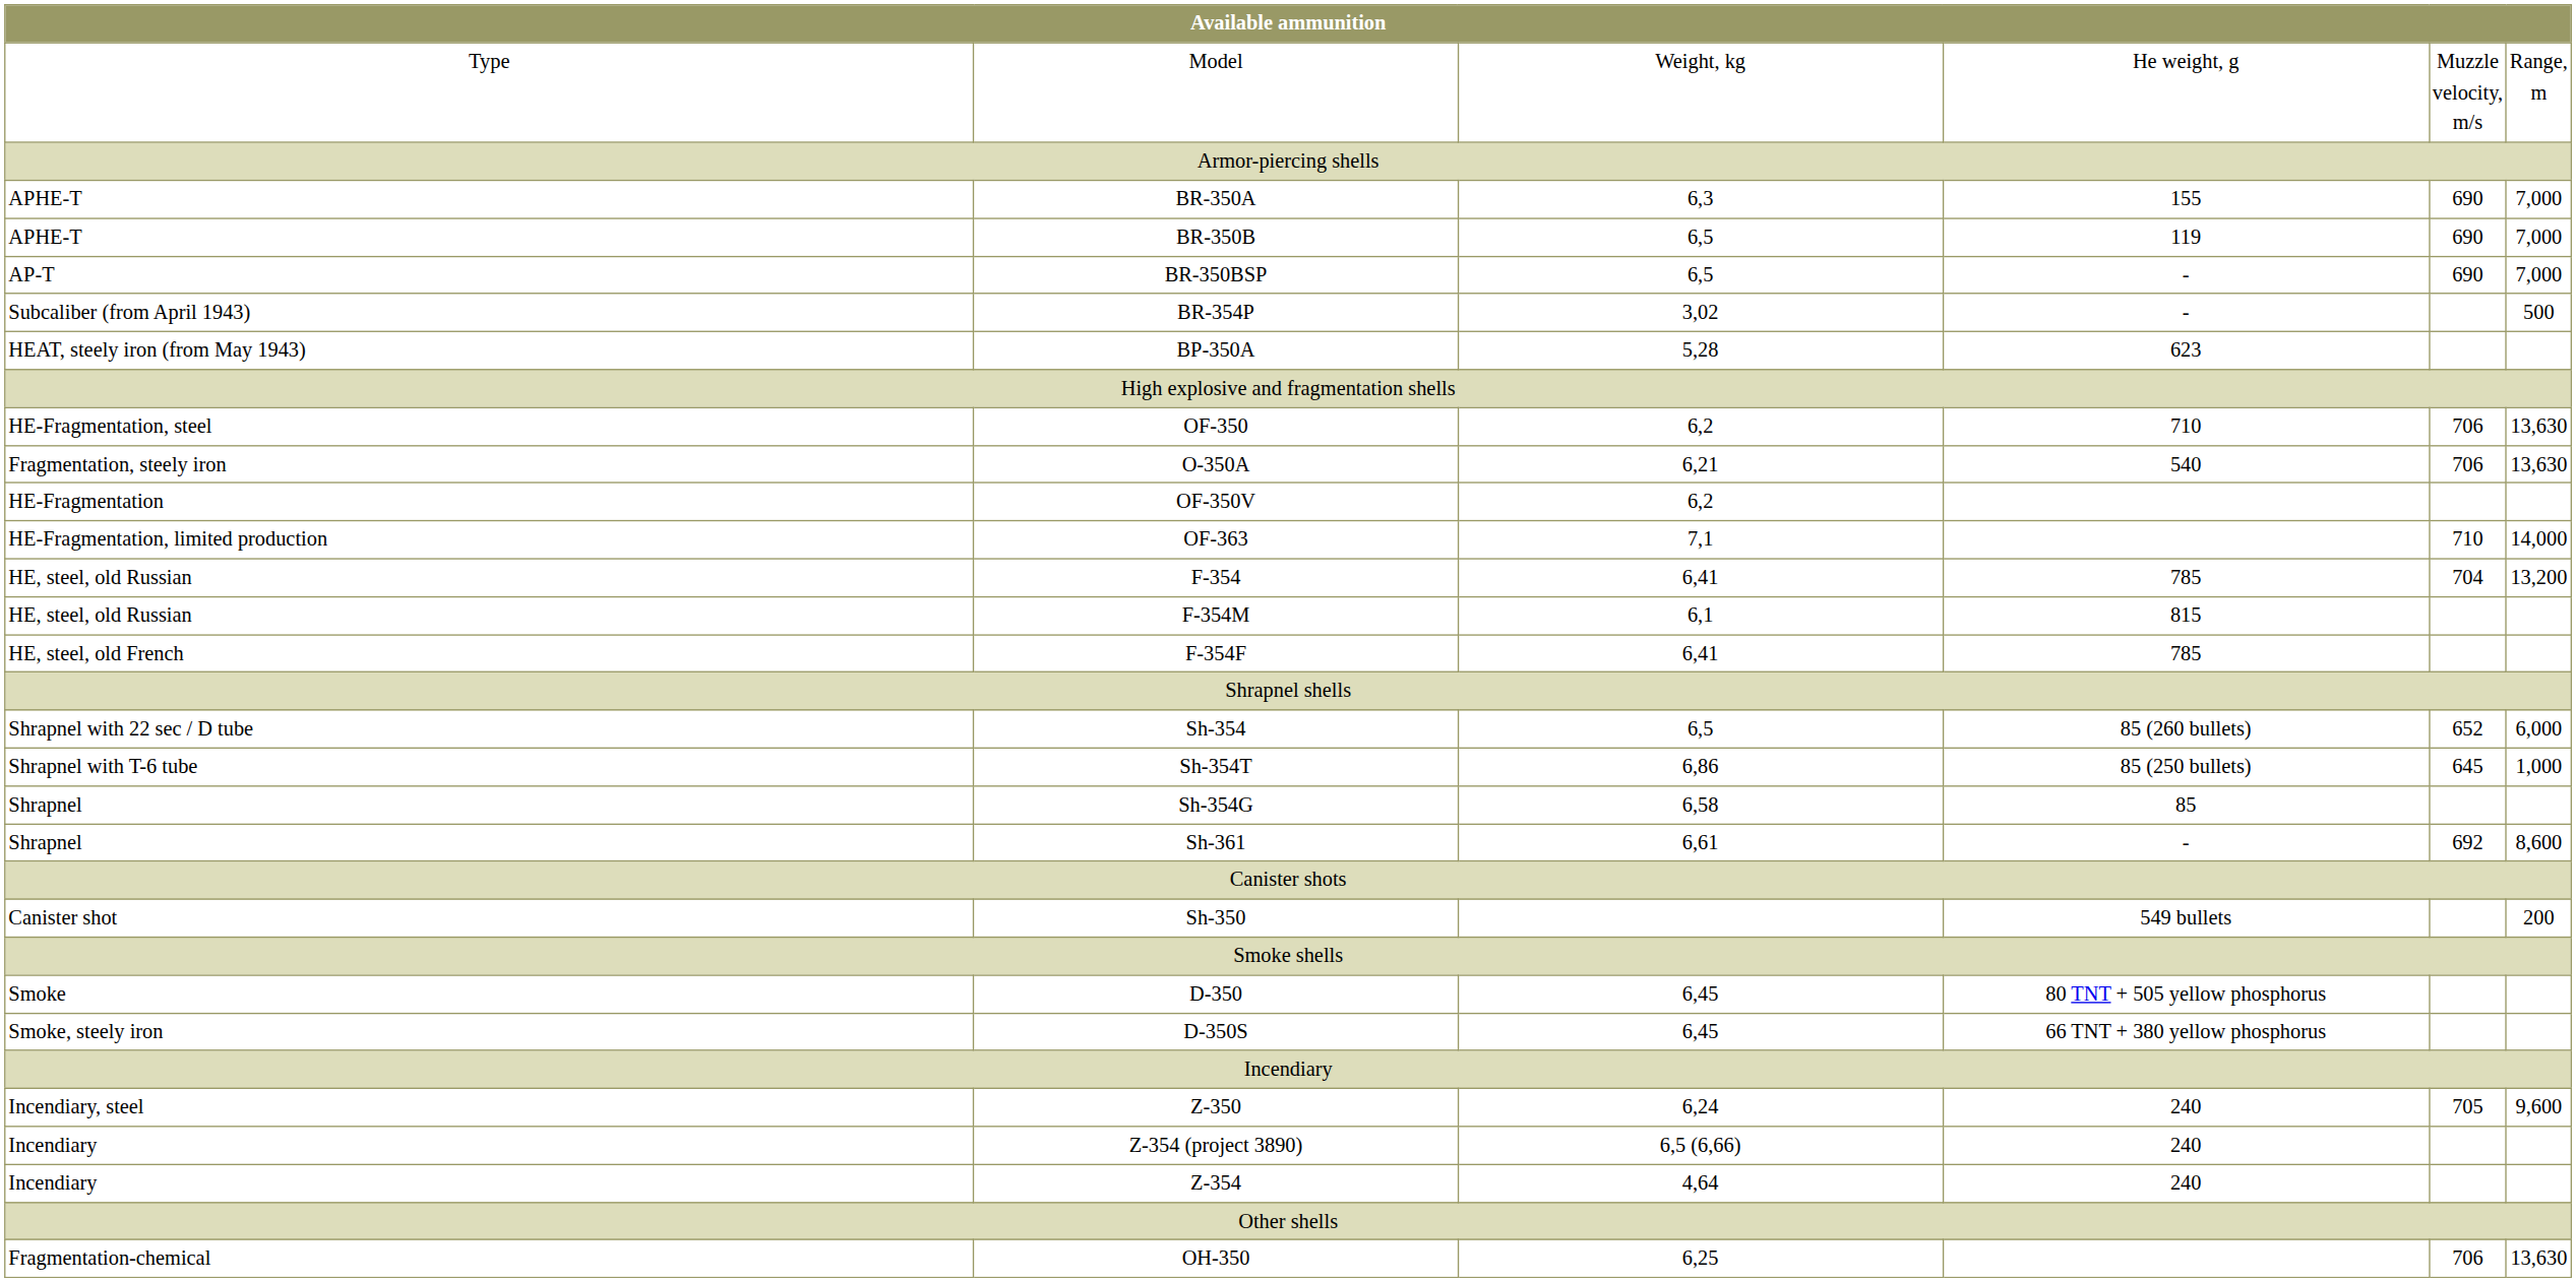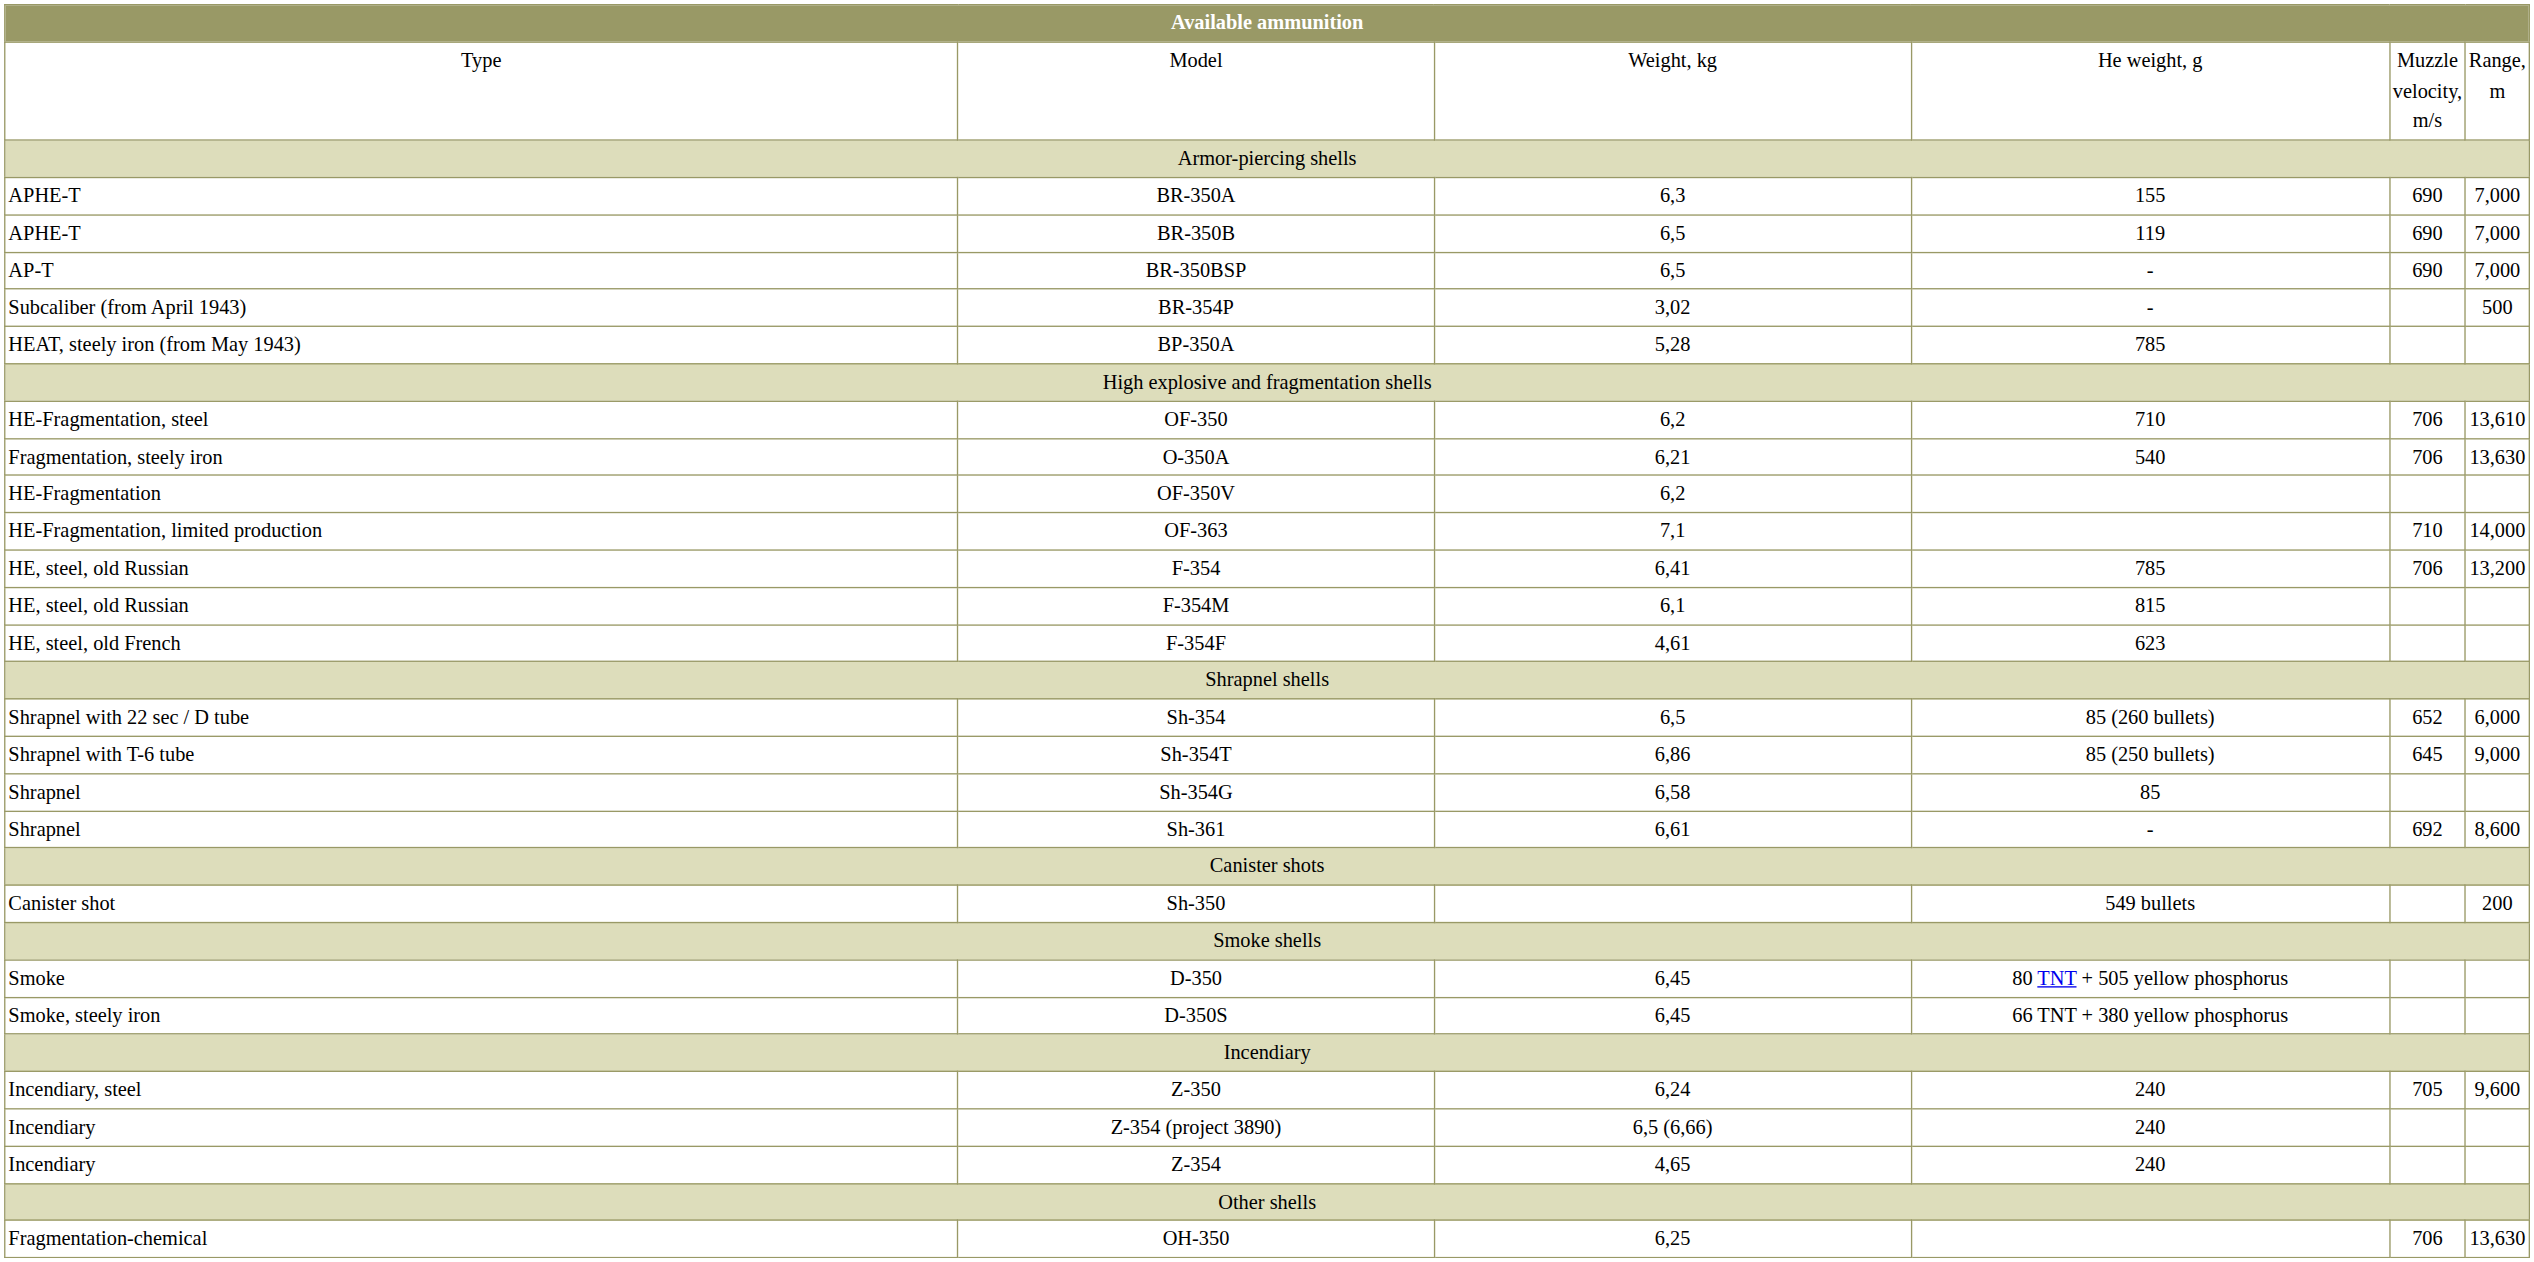 <table border=0 cellspacing=0 cellpadding=2 style="margin:0 0 .5em 1em; width:95%; background:#fff; border-collapse:collapse; border:1px solid #996; line-height:1.5; font-size:95%">
 <tr style="vertical-align:top; text-align:center; border:1px solid #996; background-color:#996; color:#fff">
 <td colspan="6"><strong>Available ammunition</strong></td>
 </tr>
 <tr style="vertical-align:top; text-align:center; border:1px solid #996;">
 <td width="40%"  style="border:1px solid #996">Type</td>
 <td width="20%"  style="border:1px solid #996">Model</td>
 <td width="20%"  style="border:1px solid #996">Weight, kg</td>
 <td width="20%"  style="border:1px solid #996">He weight, g</td>
 <td width="20%"  style="border:1px solid #996">Muzzle velocity, m/s</td>
 <td width="20%"  style="border:1px solid #996">Range, m</td>
 </tr>
 <tr style="vertical-align:top; text-align:center; border:1px solid #996; background-color:#ddb;">
 <td colspan="6">Armor-piercing shells</td>
 </tr>
 <tr style="vertical-align:top; text-align:center;">
 <td style="border:1px solid #996; text-align:left">APHE-T</td>
 <td style="border:1px solid #996">BR-350A</td>
 <td style="border:1px solid #996">6,3</td>
 <td style="border:1px solid #996">155</td>
 <td style="border:1px solid #996">690</td>
 <td style="border:1px solid #996">7,000</td>
 </tr>
 <tr style="vertical-align:top; text-align:center;">
 <td style="border:1px solid #996; text-align:left">APHE-T</td>
 <td style="border:1px solid #996">BR-350B</td>
 <td style="border:1px solid #996">6,5</td>
 <td style="border:1px solid #996">119</td>
 <td style="border:1px solid #996">690</td>
 <td style="border:1px solid #996">7,000</td>
 </tr>
 <tr style="vertical-align:top; text-align:center;">
 <td style="border:1px solid #996; text-align:left">AP-T</td>
 <td style="border:1px solid #996">BR-350BSP</td>
 <td style="border:1px solid #996">6,5</td>
 <td style="border:1px solid #996">-</td>
 <td style="border:1px solid #996">690</td>
 <td style="border:1px solid #996">7,000</td>
 </tr>
 <tr style="vertical-align:top; text-align:center;">
 <td style="border:1px solid #996; text-align:left">Subcaliber (from April 1943)</td>
 <td style="border:1px solid #996">BR-354P</td>
 <td style="border:1px solid #996">3,02</td>
 <td style="border:1px solid #996">-</td>
 <td style="border:1px solid #996"></td>
 <td style="border:1px solid #996">500</td>
 </tr>
 <tr style="vertical-align:top; text-align:center;">
 <td style="border:1px solid #996; text-align:left">HEAT, steely iron (from May 1943)</td>
 <td style="border:1px solid #996">BP-350A</td>
 <td style="border:1px solid #996">5,28</td>
-<td style="border:1px solid #996">623</td>
+<td style="border:1px solid #996">785</td>
 <td style="border:1px solid #996"></td>
 <td style="border:1px solid #996"></td>
 </tr>
 <tr style="vertical-align:top; text-align:center; border:1px solid #996; background-color:#ddb;">
 <td colspan="6">High explosive and fragmentation shells</td>
 </tr>
 <tr style="vertical-align:top; text-align:center;">
 <td style="border:1px solid #996; text-align:left">HE-Fragmentation, steel</td>
 <td style="border:1px solid #996">OF-350</td>
 <td style="border:1px solid #996">6,2</td>
 <td style="border:1px solid #996">710</td>
 <td style="border:1px solid #996">706</td>
-<td style="border:1px solid #996">13,630</td>
+<td style="border:1px solid #996">13,610</td>
 </tr>
 <tr style="vertical-align:top; text-align:center;">
 <td style="border:1px solid #996; text-align:left">Fragmentation, steely iron</td>
 <td style="border:1px solid #996">O-350A</td>
 <td style="border:1px solid #996">6,21</td>
 <td style="border:1px solid #996">540</td>
 <td style="border:1px solid #996">706</td>
 <td style="border:1px solid #996">13,630</td>
 </tr>
 <tr style="vertical-align:top; text-align:center;">
 <td style="border:1px solid #996; text-align:left">HE-Fragmentation</td>
 <td style="border:1px solid #996">OF-350V</td>
 <td style="border:1px solid #996">6,2</td>
 <td style="border:1px solid #996"></td>
 <td style="border:1px solid #996"></td>
 <td style="border:1px solid #996"></td>
 </tr>
 <tr style="vertical-align:top; text-align:center;">
 <td style="border:1px solid #996; text-align:left">HE-Fragmentation, limited production</td>
 <td style="border:1px solid #996">OF-363</td>
 <td style="border:1px solid #996">7,1</td>
 <td style="border:1px solid #996"></td>
 <td style="border:1px solid #996">710</td>
 <td style="border:1px solid #996">14,000</td>
 </tr>
 <tr style="vertical-align:top; text-align:center;">
 <td style="border:1px solid #996; text-align:left">HE, steel, old Russian</td>
 <td style="border:1px solid #996">F-354</td>
 <td style="border:1px solid #996">6,41</td>
 <td style="border:1px solid #996">785</td>
-<td style="border:1px solid #996">704</td>
+<td style="border:1px solid #996">706</td>
 <td style="border:1px solid #996">13,200</td>
 </tr>
 <tr style="vertical-align:top; text-align:center;">
 <td style="border:1px solid #996; text-align:left">HE, steel, old Russian</td>
 <td style="border:1px solid #996">F-354M</td>
 <td style="border:1px solid #996">6,1</td>
 <td style="border:1px solid #996">815</td>
 <td style="border:1px solid #996"></td>
 <td style="border:1px solid #996"></td>
 </tr>
 <tr style="vertical-align:top; text-align:center;">
 <td style="border:1px solid #996; text-align:left">HE, steel, old French</td>
 <td style="border:1px solid #996">F-354F</td>
-<td style="border:1px solid #996">6,41</td>
-<td style="border:1px solid #996">785</td>
+<td style="border:1px solid #996">4,61</td>
+<td style="border:1px solid #996">623</td>
 <td style="border:1px solid #996"></td>
 <td style="border:1px solid #996"></td>
 </tr>
 <tr style="vertical-align:top; text-align:center; border:1px solid #996; background-color:#ddb;">
 <td colspan="6">Shrapnel shells</td>
 </tr>
 <tr style="vertical-align:top; text-align:center;">
 <td style="border:1px solid #996; text-align:left">Shrapnel with 22 sec / D tube</td>
 <td style="border:1px solid #996">Sh-354</td>
 <td style="border:1px solid #996">6,5</td>
 <td style="border:1px solid #996">85 (260 bullets)</td>
 <td style="border:1px solid #996">652</td>
 <td style="border:1px solid #996">6,000</td>
 </tr>
 <tr style="vertical-align:top; text-align:center;">
 <td style="border:1px solid #996; text-align:left">Shrapnel with T-6 tube</td>
 <td style="border:1px solid #996">Sh-354T</td>
 <td style="border:1px solid #996">6,86</td>
 <td style="border:1px solid #996">85 (250 bullets)</td>
 <td style="border:1px solid #996">645</td>
-<td style="border:1px solid #996">1,000</td>
+<td style="border:1px solid #996">9,000</td>
 </tr>
 <tr style="vertical-align:top; text-align:center;">
 <td style="border:1px solid #996; text-align:left">Shrapnel</td>
 <td style="border:1px solid #996">Sh-354G</td>
 <td style="border:1px solid #996">6,58</td>
 <td style="border:1px solid #996">85</td>
 <td style="border:1px solid #996"></td>
 <td style="border:1px solid #996"></td>
 </tr>
 <tr style="vertical-align:top; text-align:center;">
 <td style="border:1px solid #996; text-align:left">Shrapnel</td>
 <td style="border:1px solid #996">Sh-361</td>
 <td style="border:1px solid #996">6,61</td>
 <td style="border:1px solid #996">-</td>
 <td style="border:1px solid #996">692</td>
 <td style="border:1px solid #996">8,600</td>
 </tr>
 <tr style="vertical-align:top; text-align:center; border:1px solid #996; background-color:#ddb;">
 <td colspan="6">Canister shots</td>
 </tr>
 <tr style="vertical-align:top; text-align:center;">
 <td style="border:1px solid #996; text-align:left">Canister shot</td>
 <td style="border:1px solid #996">Sh-350</td>
 <td style="border:1px solid #996"></td>
 <td style="border:1px solid #996">549 bullets</td>
 <td style="border:1px solid #996"></td>
 <td style="border:1px solid #996">200</td>
 </tr>
 <tr style="vertical-align:top; text-align:center; border:1px solid #996; background-color:#ddb;">
 <td colspan="6">Smoke shells</td>
 </tr>
 <tr style="vertical-align:top; text-align:center;">
 <td style="border:1px solid #996; text-align:left">Smoke</td>
 <td style="border:1px solid #996">D-350</td>
 <td style="border:1px solid #996">6,45</td>
 <td style="border:1px solid #996">80 <a href='#'>TNT</a> + 505 yellow phosphorus</td>
 <td style="border:1px solid #996"></td>
 <td style="border:1px solid #996"></td>
 </tr>
 <tr style="vertical-align:top; text-align:center;">
 <td style="border:1px solid #996; text-align:left">Smoke, steely iron</td>
 <td style="border:1px solid #996">D-350S</td>
 <td style="border:1px solid #996">6,45</td>
 <td style="border:1px solid #996">66 TNT + 380 yellow phosphorus</td>
 <td style="border:1px solid #996"></td>
 <td style="border:1px solid #996"></td>
 </tr>
 <tr style="vertical-align:top; text-align:center; border:1px solid #996; background-color:#ddb;">
 <td colspan="6">Incendiary</td>
 </tr>
 <tr style="vertical-align:top; text-align:center;">
 <td style="border:1px solid #996; text-align:left">Incendiary, steel</td>
 <td style="border:1px solid #996">Z-350</td>
 <td style="border:1px solid #996">6,24</td>
 <td style="border:1px solid #996">240</td>
 <td style="border:1px solid #996">705</td>
 <td style="border:1px solid #996">9,600</td>
 </tr>
 <tr style="vertical-align:top; text-align:center;">
 <td style="border:1px solid #996; text-align:left">Incendiary</td>
 <td style="border:1px solid #996">Z-354 (project 3890)</td>
 <td style="border:1px solid #996">6,5 (6,66)</td>
 <td style="border:1px solid #996">240</td>
 <td style="border:1px solid #996"></td>
 <td style="border:1px solid #996"></td>
 </tr>
 <tr style="vertical-align:top; text-align:center;">
 <td style="border:1px solid #996; text-align:left">Incendiary</td>
 <td style="border:1px solid #996">Z-354</td>
-<td style="border:1px solid #996">4,64</td>
+<td style="border:1px solid #996">4,65</td>
 <td style="border:1px solid #996">240</td>
 <td style="border:1px solid #996"></td>
 <td style="border:1px solid #996"></td>
 </tr>
 <tr style="vertical-align:top; text-align:center; border:1px solid #996; background-color:#ddb;">
 <td colspan="6">Other shells</td>
 </tr>
 <tr style="vertical-align:top; text-align:center;">
 <td style="border:1px solid #996; text-align:left">Fragmentation-chemical</td>
 <td style="border:1px solid #996">OH-350</td>
 <td style="border:1px solid #996">6,25</td>
 <td style="border:1px solid #996"></td>
 <td style="border:1px solid #996">706</td>
 <td style="border:1px solid #996">13,630</td>
 </tr>
 </table>
